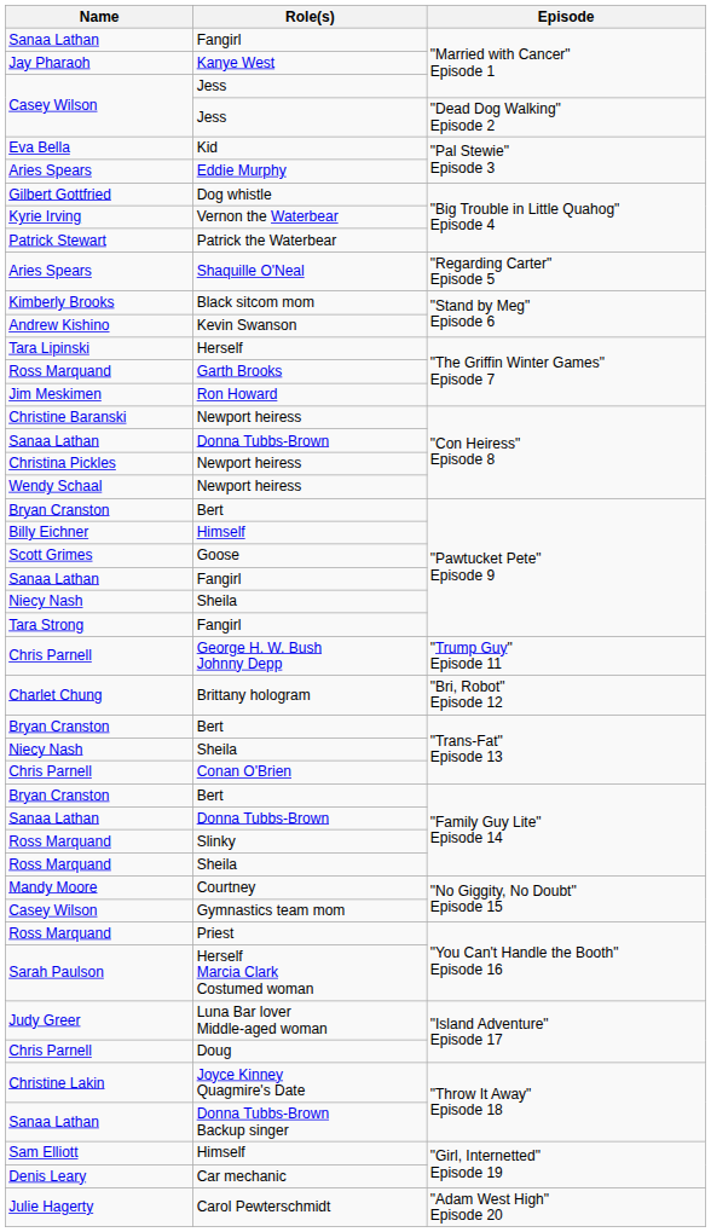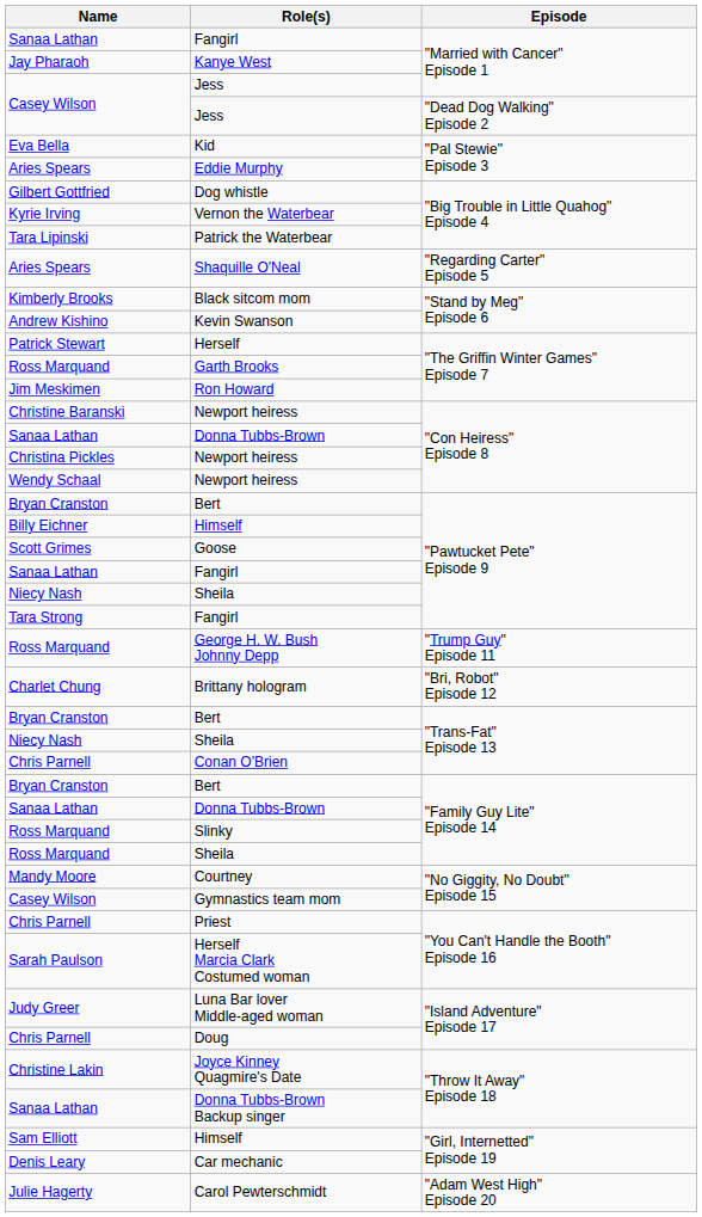 <table class="wikitable">
 <tr>
 <th scope="col" style="width: 200px;">Name</th>
 <th scope="col" style="width: 250px;">Role(s)</th>
 <th scope="col" style="width: 300px;">Episode</th>
 </tr>
 <tr>
 <td><a href='#'>Sanaa Lathan</a></td>
 <td>Fangirl</td>
 <td rowspan="3">"Married with Cancer"<br>Episode 1</td>
 </tr>
 <tr>
 <td><a href='#'>Jay Pharaoh</a></td>
 <td><a href='#'>Kanye West</a></td>
 </tr>
 <tr>
 <td rowspan="2"><a href='#'>Casey Wilson</a></td>
 <td>Jess</td>
 </tr>
 <tr>
 <td>Jess</td>
 <td>"Dead Dog Walking"<br>Episode 2</td>
 </tr>
 <tr>
 <td><a href='#'>Eva Bella</a></td>
 <td>Kid</td>
 <td rowspan="2">"Pal Stewie"<br>Episode 3</td>
 </tr>
 <tr>
 <td><a href='#'>Aries Spears</a></td>
 <td><a href='#'>Eddie Murphy</a></td>
 </tr>
 <tr>
 <td><a href='#'>Gilbert Gottfried</a></td>
 <td>Dog whistle</td>
 <td rowspan="3">"Big Trouble in Little Quahog"<br>Episode 4</td>
 </tr>
 <tr>
 <td><a href='#'>Kyrie Irving</a></td>
 <td>Vernon the <a href='#'>Waterbear</a></td>
 </tr>
 <tr>
-<td><a href='#'>Patrick Stewart</a></td>
+<td><a href='#'>Tara Lipinski</a></td>
 <td>Patrick the Waterbear</td>
 </tr>
 <tr>
 <td><a href='#'>Aries Spears</a></td>
 <td><a href='#'>Shaquille O'Neal</a></td>
 <td>"Regarding Carter"<br>Episode 5</td>
 </tr>
 <tr>
 <td><a href='#'>Kimberly Brooks</a></td>
 <td>Black sitcom mom</td>
 <td rowspan="2">"Stand by Meg"<br>Episode 6</td>
 </tr>
 <tr>
 <td><a href='#'>Andrew Kishino</a></td>
 <td>Kevin Swanson</td>
 </tr>
 <tr>
-<td><a href='#'>Tara Lipinski</a></td>
+<td><a href='#'>Patrick Stewart</a></td>
 <td>Herself</td>
 <td rowspan="3">"The Griffin Winter Games"<br>Episode 7</td>
 </tr>
 <tr>
 <td><a href='#'>Ross Marquand</a></td>
 <td><a href='#'>Garth Brooks</a></td>
 </tr>
 <tr>
 <td><a href='#'>Jim Meskimen</a></td>
 <td><a href='#'>Ron Howard</a></td>
 </tr>
 <tr>
 <td><a href='#'>Christine Baranski</a></td>
 <td>Newport heiress</td>
 <td rowspan="4">"Con Heiress"<br>Episode 8</td>
 </tr>
 <tr>
 <td><a href='#'>Sanaa Lathan</a></td>
 <td><a href='#'>Donna Tubbs-Brown</a></td>
 </tr>
 <tr>
 <td><a href='#'>Christina Pickles</a></td>
 <td>Newport heiress</td>
 </tr>
 <tr>
 <td><a href='#'>Wendy Schaal</a></td>
 <td>Newport heiress</td>
 </tr>
 <tr>
 <td><a href='#'>Bryan Cranston</a></td>
 <td>Bert</td>
 <td rowspan="6">"Pawtucket Pete"<br>Episode 9</td>
 </tr>
 <tr>
 <td><a href='#'>Billy Eichner</a></td>
 <td><a href='#'>Himself</a></td>
 </tr>
 <tr>
 <td><a href='#'>Scott Grimes</a></td>
 <td>Goose</td>
 </tr>
 <tr>
 <td><a href='#'>Sanaa Lathan</a></td>
 <td>Fangirl</td>
 </tr>
 <tr>
 <td><a href='#'>Niecy Nash</a></td>
 <td>Sheila</td>
 </tr>
 <tr>
 <td><a href='#'>Tara Strong</a></td>
 <td>Fangirl</td>
 </tr>
 <tr>
-<td><a href='#'>Chris Parnell</a></td>
+<td><a href='#'>Ross Marquand</a></td>
 <td><a href='#'>George H. W. Bush</a><br><a href='#'>Johnny Depp</a></td>
 <td>"<a href='#'>Trump Guy</a>"<br>Episode 11</td>
 </tr>
 <tr>
 <td><a href='#'>Charlet Chung</a></td>
 <td>Brittany hologram</td>
 <td>"Bri, Robot"<br>Episode 12</td>
 </tr>
 <tr>
 <td><a href='#'>Bryan Cranston</a></td>
 <td>Bert</td>
 <td rowspan="3">"Trans-Fat"<br>Episode 13</td>
 </tr>
 <tr>
 <td><a href='#'>Niecy Nash</a></td>
 <td>Sheila</td>
 </tr>
 <tr>
 <td><a href='#'>Chris Parnell</a></td>
 <td><a href='#'>Conan O'Brien</a></td>
 </tr>
 <tr>
 <td><a href='#'>Bryan Cranston</a></td>
 <td>Bert</td>
 <td rowspan="4">"Family Guy Lite"<br>Episode 14</td>
 </tr>
 <tr>
 <td><a href='#'>Sanaa Lathan</a></td>
 <td><a href='#'>Donna Tubbs-Brown</a></td>
 </tr>
 <tr>
 <td><a href='#'>Ross Marquand</a></td>
 <td>Slinky</td>
 </tr>
 <tr>
 <td><a href='#'>Ross Marquand</a></td>
 <td>Sheila</td>
 </tr>
 <tr>
 <td><a href='#'>Mandy Moore</a></td>
 <td>Courtney</td>
 <td rowspan="2">"No Giggity, No Doubt"<br>Episode 15</td>
 </tr>
 <tr>
 <td><a href='#'>Casey Wilson</a></td>
 <td>Gymnastics team mom</td>
 </tr>
 <tr>
-<td><a href='#'>Ross Marquand</a></td>
+<td><a href='#'>Chris Parnell</a></td>
 <td>Priest</td>
 <td rowspan="2">"You Can't Handle the Booth"<br>Episode 16</td>
 </tr>
 <tr>
 <td><a href='#'>Sarah Paulson</a></td>
 <td>Herself<br><a href='#'>Marcia Clark</a><br>Costumed woman</td>
 </tr>
 <tr>
 <td><a href='#'>Judy Greer</a></td>
 <td>Luna Bar lover<br>Middle-aged woman</td>
 <td rowspan="2">"Island Adventure"<br>Episode 17</td>
 </tr>
 <tr>
 <td><a href='#'>Chris Parnell</a></td>
 <td>Doug</td>
 </tr>
 <tr>
 <td><a href='#'>Christine Lakin</a></td>
 <td><a href='#'>Joyce Kinney</a><br>Quagmire's Date</td>
 <td rowspan="2">"Throw It Away"<br>Episode 18</td>
 </tr>
 <tr>
 <td><a href='#'>Sanaa Lathan</a></td>
 <td><a href='#'>Donna Tubbs-Brown</a><br>Backup singer</td>
 </tr>
 <tr>
 <td><a href='#'>Sam Elliott</a></td>
 <td>Himself</td>
 <td rowspan="2">"Girl, Internetted"<br>Episode 19</td>
 </tr>
 <tr>
 <td><a href='#'>Denis Leary</a></td>
 <td>Car mechanic</td>
 </tr>
 <tr>
 <td><a href='#'>Julie Hagerty</a></td>
 <td>Carol Pewterschmidt</td>
 <td>"Adam West High"<br>Episode 20</td>
 </tr>
 </table>
